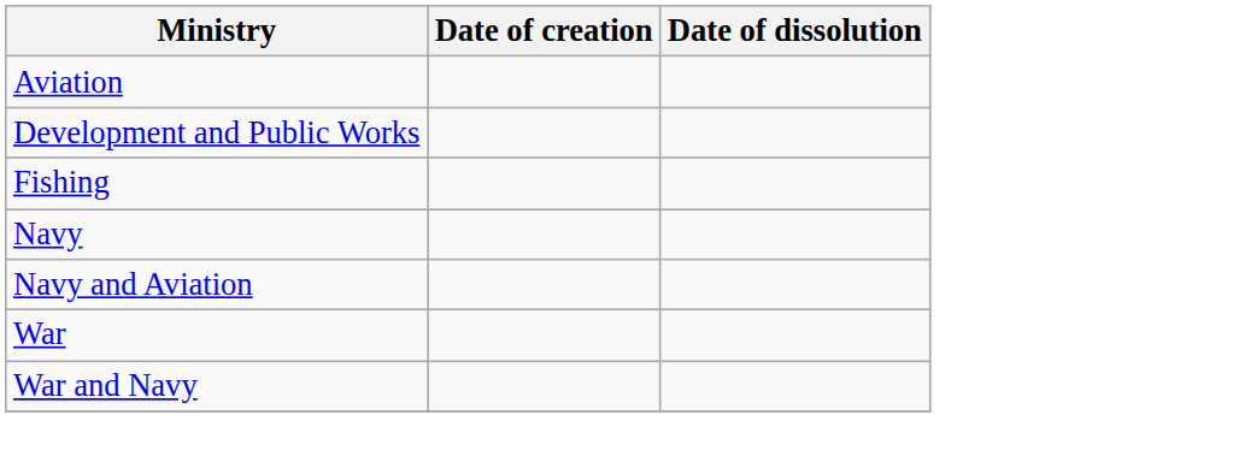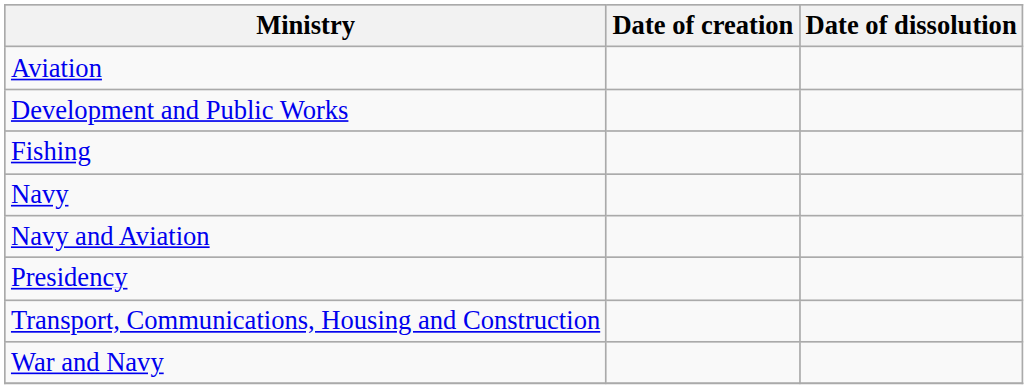 <table class="wikitable">
 <tr>
 <th>Ministry</th>
 <th>Date of creation</th>
 <th>Date of dissolution</th>
 </tr>
 <tr>
 <td><a href='#'>Aviation</a></td>
 <td></td>
 <td></td>
 </tr>
 <tr>
 <td><a href='#'>Development and Public Works</a></td>
 <td></td>
 <td></td>
 </tr>
 <tr>
 <td><a href='#'>Fishing</a></td>
 <td></td>
 <td></td>
 </tr>
 <tr>
 <td><a href='#'>Navy</a></td>
 <td></td>
 <td></td>
 </tr>
 <tr>
 <td><a href='#'>Navy and Aviation</a></td>
 <td></td>
 <td></td>
 </tr>
 <tr>
-<td><a href='#'>War</a></td>
+<td><a href='#'>Presidency</a></td>
+<td></td>
+<td></td>
+</tr>
+<tr>
+<td><a href='#'>Transport, Communications, Housing and Construction</a></td>
 <td></td>
 <td></td>
 </tr>
 <tr>
 <td><a href='#'>War and Navy</a></td>
 <td></td>
 <td></td>
 </tr>
 <tr>
 </tr>
 </table>
